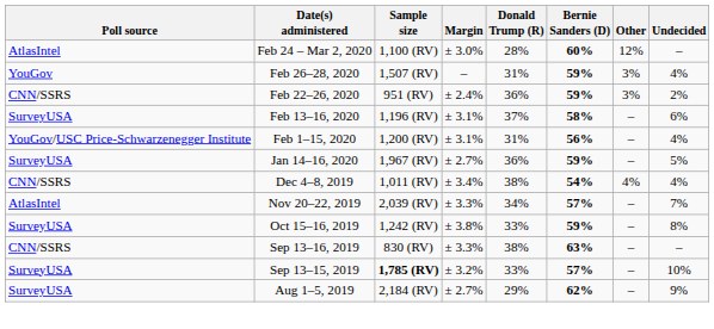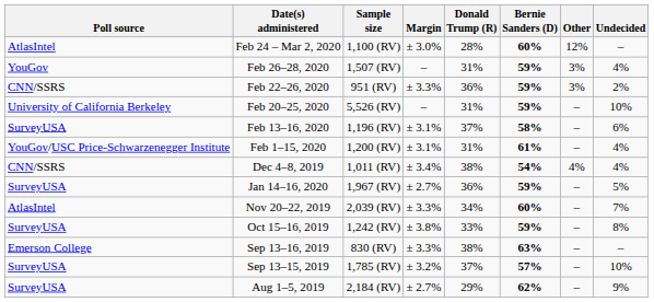 <table class="wikitable" style="font-size:90%;text-align:center;">
 <tr valign=bottom style="font-size:90%;">
 <th>Poll source</th>
 <th>Date(s)<br>administered</th>
 <th>Sample<br>size</th>
 <th>Margin<br></th>
 <th>Donald<br>Trump (R)</th>
 <th>Bernie<br>Sanders (D)</th>
 <th>Other</th>
 <th>Undecided</th>
 </tr>
 <tr>
 <td style="text-align:left;"><a href='#'>AtlasIntel</a></td>
 <td>Feb 24 – Mar 2, 2020</td>
 <td>1,100 (RV)</td>
 <td>± 3.0%</td>
 <td>28%</td>
 <td><strong>60%</strong></td>
 <td>12%</td>
 <td>–</td>
 </tr>
 <tr>
 <td style="text-align:left;"><a href='#'>YouGov</a></td>
 <td>Feb 26–28, 2020</td>
 <td>1,507 (RV)</td>
 <td>–</td>
 <td>31%</td>
 <td><strong>59%</strong></td>
 <td>3%</td>
 <td>4%</td>
 </tr>
 <tr>
 <td style="text-align:left;"><a href='#'>CNN</a>/SSRS</td>
 <td>Feb 22–26, 2020</td>
 <td>951 (RV)</td>
-<td>± 2.4%</td>
+<td>± 3.3%</td>
 <td>36%</td>
 <td><strong>59%</strong></td>
 <td>3%</td>
 <td>2%</td>
+</tr>
+<tr>
+<td style="text-align:left;"><a href='#'>University of California Berkeley</a></td>
+<td>Feb 20–25, 2020</td>
+<td>5,526 (RV)</td>
+<td>–</td>
+<td>31%</td>
+<td><strong>59%</strong></td>
+<td>–</td>
+<td>10%</td>
 </tr>
 <tr>
 <td style="text-align:left;"><a href='#'>SurveyUSA</a></td>
 <td>Feb 13–16, 2020</td>
 <td>1,196 (RV)</td>
 <td>± 3.1%</td>
 <td>37%</td>
 <td><strong>58%</strong></td>
 <td>–</td>
 <td>6%</td>
 </tr>
 <tr>
 <td style="text-align:left;"><a href='#'>YouGov</a>/<a href='#'>USC Price-Schwarzenegger Institute</a></td>
 <td>Feb 1–15, 2020</td>
 <td>1,200 (RV)</td>
 <td>± 3.1%</td>
 <td>31%</td>
-<td><strong>56%</strong></td>
+<td><strong>61%</strong></td>
 <td>–</td>
+<td>4%</td>
+</tr>
+<tr>
+<td style="text-align:left;"><a href='#'>CNN</a>/SSRS</td>
+<td>Dec 4–8, 2019</td>
+<td>1,011 (RV)</td>
+<td>± 3.4%</td>
+<td>38%</td>
+<td><strong>54%</strong></td>
+<td>4%</td>
 <td>4%</td>
 </tr>
 <tr>
 <td style="text-align:left;"><a href='#'>SurveyUSA</a></td>
 <td>Jan 14–16, 2020</td>
 <td>1,967 (RV)</td>
 <td>± 2.7%</td>
 <td>36%</td>
 <td><strong>59%</strong></td>
 <td>–</td>
 <td>5%</td>
 </tr>
 <tr>
-<td style="text-align:left;"><a href='#'>CNN</a>/SSRS</td>
-<td>Dec 4–8, 2019</td>
-<td>1,011 (RV)</td>
-<td>± 3.4%</td>
-<td>38%</td>
-<td><strong>54%</strong></td>
-<td>4%</td>
-<td>4%</td>
-</tr>
-<tr>
 <td style="text-align:left;"><a href='#'>AtlasIntel</a></td>
 <td>Nov 20–22, 2019</td>
 <td>2,039 (RV)</td>
 <td>± 3.3%</td>
 <td>34%</td>
-<td><strong>57%</strong></td>
+<td><strong>60%</strong></td>
 <td>–</td>
 <td>7%</td>
 </tr>
 <tr>
 <td style="text-align:left;"><a href='#'>SurveyUSA</a></td>
 <td>Oct 15–16, 2019</td>
 <td>1,242 (RV)</td>
 <td>± 3.8%</td>
 <td>33%</td>
 <td><strong>59%</strong></td>
 <td>–</td>
 <td>8%</td>
 </tr>
 <tr>
-<td style="text-align:left;"><a href='#'>CNN</a>/SSRS</td>
+<td style="text-align:left;"><a href='#'>Emerson College</a></td>
 <td>Sep 13–16, 2019</td>
 <td>830 (RV)</td>
 <td>± 3.3%</td>
 <td>38%</td>
 <td><strong>63%</strong></td>
 <td>–</td>
 <td>–</td>
 </tr>
 <tr>
 <td style="text-align:left;"><a href='#'>SurveyUSA</a></td>
 <td>Sep 13–15, 2019</td>
-<td><strong>1,785 (RV)</strong></td>
+<td>1,785 (RV)</td>
 <td>± 3.2%</td>
-<td>33%</td>
+<td>37%</td>
 <td><strong>57%</strong></td>
 <td>–</td>
 <td>10%</td>
 </tr>
 <tr>
 <td style="text-align:left;"><a href='#'>SurveyUSA</a></td>
 <td>Aug 1–5, 2019</td>
 <td>2,184 (RV)</td>
 <td>± 2.7%</td>
 <td>29%</td>
 <td><strong>62%</strong></td>
 <td>–</td>
 <td>9%</td>
 </tr>
 </table>
